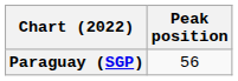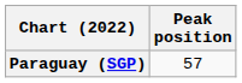 <table class="wikitable plainrowheaders" style="text-align:center">
 <tr>
 <th scope="col">Chart (2022)</th>
 <th scope="col">Peak<br>position</th>
 </tr>
 <tr>
 <th scope="row">Paraguay (<a href='#'>SGP</a>)</th>
-<td>56</td>
+<td>57</td>
 </tr>
 </table>
